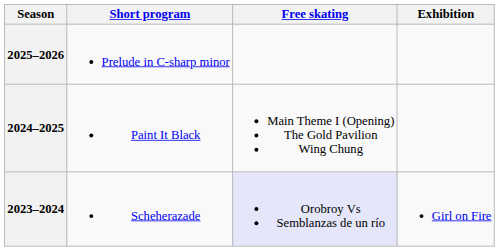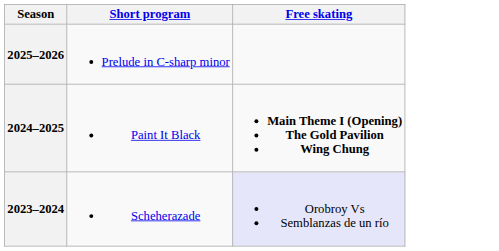 <table class="wikitable" style="text-align: center">
 <tr>
 <th>Season</th>
 <th><a href='#'>Short program</a></th>
 <th><a href='#'>Free skating</a></th>
-<th>Exhibition</th>
 </tr>
 <tr>
 <th>2025–2026 <br> </th>
 <td><br><ul><li><a href='#'>Prelude in C-sharp minor</a> <br> </li></ul></td>
 <td></td>
-<td></td>
 </tr>
 <tr>
 <th>2024–2025 <br> </th>
 <td><br><ul><li><a href='#'>Paint It Black</a> <br> </li></ul></td>
-<td><br><ul><li>Main Theme I (Opening)</li><li>The Gold Pavilion <br> </li><li>Wing Chung <br> </li></ul></td>
-<td></td>
+<td><strong><br><ul><li>Main Theme I (Opening)</li><li>The Gold Pavilion <br> </li><li>Wing Chung <br> </li></ul></strong></td>
 </tr>
 <tr>
 <th>2023–2024 <br> </th>
 <td><br><ul><li><a href='#'>Scheherazade</a> <br> </li></ul></td>
 <td style="background: lavender;"><br><ul><li>Orobroy Vs</li><li>Semblanzas de un río <br> </li></ul></td>
-<td><br><ul><li><a href='#'>Girl on Fire</a> <br> </li></ul></td>
 </tr>
 </table>
